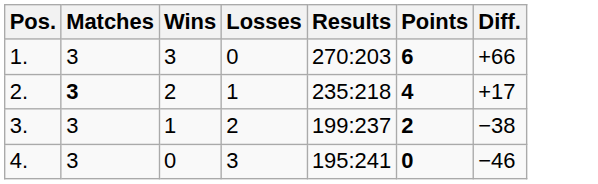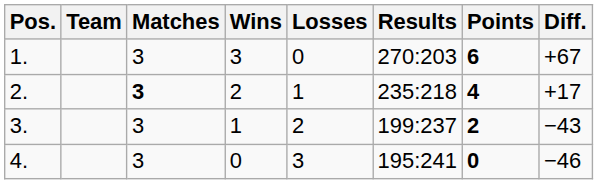 <table class="wikitable">
 <tr>
 <th>Pos.</th>
+<th>Team</th>
 <th>Matches</th>
 <th>Wins</th>
 <th>Losses</th>
 <th>Results</th>
 <th>Points</th>
 <th>Diff.</th>
 </tr>
 <tr>
 <td>1.</td>
+<td></td>
 <td>3</td>
 <td>3</td>
 <td>0</td>
 <td>270:203</td>
 <td><strong>6</strong></td>
-<td>+66</td>
+<td>+67</td>
 </tr>
 <tr>
 <td>2.</td>
+<td></td>
 <td><strong>3</strong></td>
 <td>2</td>
 <td>1</td>
 <td>235:218</td>
 <td><strong>4</strong></td>
 <td>+17</td>
 </tr>
 <tr>
 <td>3.</td>
+<td></td>
 <td>3</td>
 <td>1</td>
 <td>2</td>
 <td>199:237</td>
 <td><strong>2</strong></td>
-<td>−38</td>
+<td>−43</td>
 </tr>
 <tr>
 <td>4.</td>
+<td></td>
 <td>3</td>
 <td>0</td>
 <td>3</td>
 <td>195:241</td>
 <td><strong>0</strong></td>
 <td>−46</td>
 </tr>
 </table>
